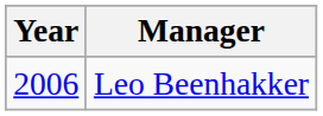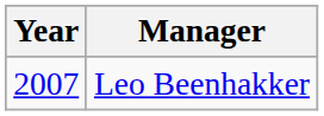 <table class="wikitable">
 <tr>
 <th>Year</th>
 <th>Manager</th>
 </tr>
 <tr>
-<td align=center><a href='#'>2006</a></td>
+<td align=center><a href='#'>2007</a></td>
 <td> <a href='#'>Leo Beenhakker</a></td>
 </tr>
 </table>
